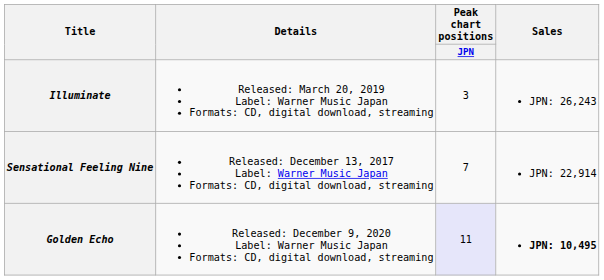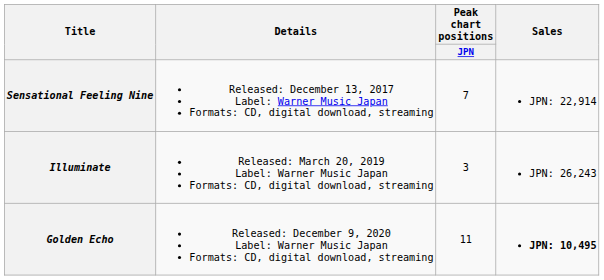 <table class="wikitable plainrowheaders" style="text-align:center">
 <tr>
 <th scope="col" rowspan="2">Title</th>
 <th scope="col" rowspan="2">Details</th>
 <th scope="col">Peak chart positions</th>
 <th scope="col" rowspan="2">Sales</th>
 </tr>
 <tr>
 <th scope="col" style="width:3em;font-size:90%"><a href='#'>JPN</a><br></th>
 </tr>
 <tr>
+<th scope="row"><em>Sensational Feeling Nine</em></th>
+<td><br><ul><li>Released: December 13, 2017</li><li>Label: <a href='#'>Warner Music Japan</a></li><li>Formats: CD, digital download, streaming</li></ul></td>
+<td>7</td>
+<td><br><ul><li>JPN: 22,914</li></ul></td>
+</tr>
+<tr>
 <th scope="row"><em>Illuminate</em></th>
 <td><br><ul><li>Released: March 20, 2019</li><li>Label: Warner Music Japan</li><li>Formats: CD, digital download, streaming</li></ul></td>
 <td>3</td>
 <td><br><ul><li>JPN: 26,243</li></ul></td>
 </tr>
 <tr>
-<th scope="row"><em>Sensational Feeling Nine</em></th>
-<td><br><ul><li>Released: December 13, 2017</li><li>Label: <a href='#'>Warner Music Japan</a></li><li>Formats: CD, digital download, streaming</li></ul></td>
-<td>7</td>
-<td><br><ul><li>JPN: 22,914</li></ul></td>
-</tr>
-<tr>
 <th scope="row"><em>Golden Echo</em></th>
 <td><br><ul><li>Released: December 9, 2020 </li><li>Label: Warner Music Japan</li><li>Formats: CD, digital download, streaming</li></ul></td>
-<td style="background: lavender;">11</td>
+<td>11</td>
 <td><strong><br><ul><li>JPN: 10,495</li></ul></strong></td>
 </tr>
 </table>
